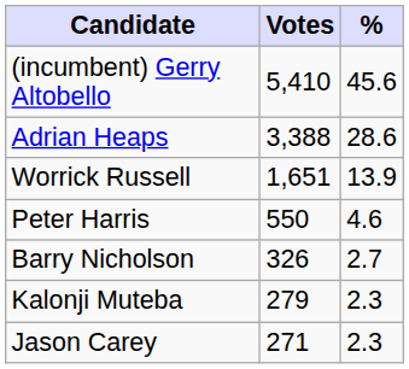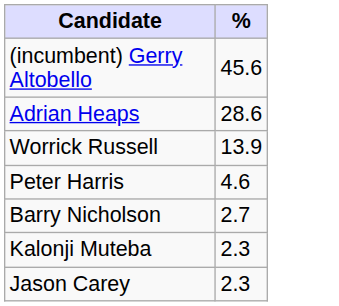 <table class="wikitable">
 <tr>
 <th style="background:#ddf; width:150px;">Candidate</th>
-<th style="background:#ddf;">Votes</th>
 <th style="background:#ddf;">%</th>
 </tr>
 <tr>
 <td>(incumbent) <a href='#'>Gerry Altobello</a></td>
-<td>5,410</td>
 <td>45.6</td>
 </tr>
 <tr>
 <td><a href='#'>Adrian Heaps</a></td>
-<td>3,388</td>
 <td>28.6</td>
 </tr>
 <tr>
 <td>Worrick Russell</td>
-<td>1,651</td>
 <td>13.9</td>
 </tr>
 <tr>
 <td>Peter Harris</td>
-<td>550</td>
 <td>4.6</td>
 </tr>
 <tr>
 <td>Barry Nicholson</td>
-<td>326</td>
 <td>2.7</td>
 </tr>
 <tr>
 <td>Kalonji Muteba</td>
-<td>279</td>
 <td>2.3</td>
 </tr>
 <tr>
 <td>Jason Carey</td>
-<td>271</td>
 <td>2.3</td>
 </tr>
 </table>
